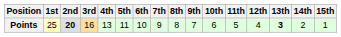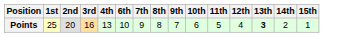 <table class="wikitable" style="font-size:85%; text-align:center;">
 <tr>
 <th>Position</th>
 <th>1st</th>
 <th>2nd</th>
 <th>3rd</th>
 <th>4th</th>
-<th>5th</th>
 <th>6th</th>
 <th>7th</th>
 <th>8th</th>
 <th>9th</th>
 <th>10th</th>
 <th>11th</th>
 <th>12th</th>
 <th>13th</th>
 <th>14th</th>
 <th>15th</th>
 </tr>
 <tr>
 <th>Points</th>
 <td style="background:#ffffbf;">25</td>
-<td style="background:#dfdfdf;"><strong>20</strong></td>
+<td style="background:#dfdfdf;">20</td>
 <td style="background:#ffdf9f;">16</td>
 <td style="background:#dfffdf;">13</td>
-<td style="background:#dfffdf;">11</td>
 <td style="background:#dfffdf;">10</td>
 <td style="background:#dfffdf;">9</td>
 <td style="background:#dfffdf;">8</td>
 <td style="background:#dfffdf;">7</td>
 <td style="background:#dfffdf;">6</td>
 <td style="background:#dfffdf;">5</td>
 <td style="background:#dfffdf;">4</td>
 <td style="background:#dfffdf;"><strong>3</strong></td>
 <td style="background:#dfffdf;">2</td>
 <td style="background:#dfffdf;">1</td>
 </tr>
 </table>
